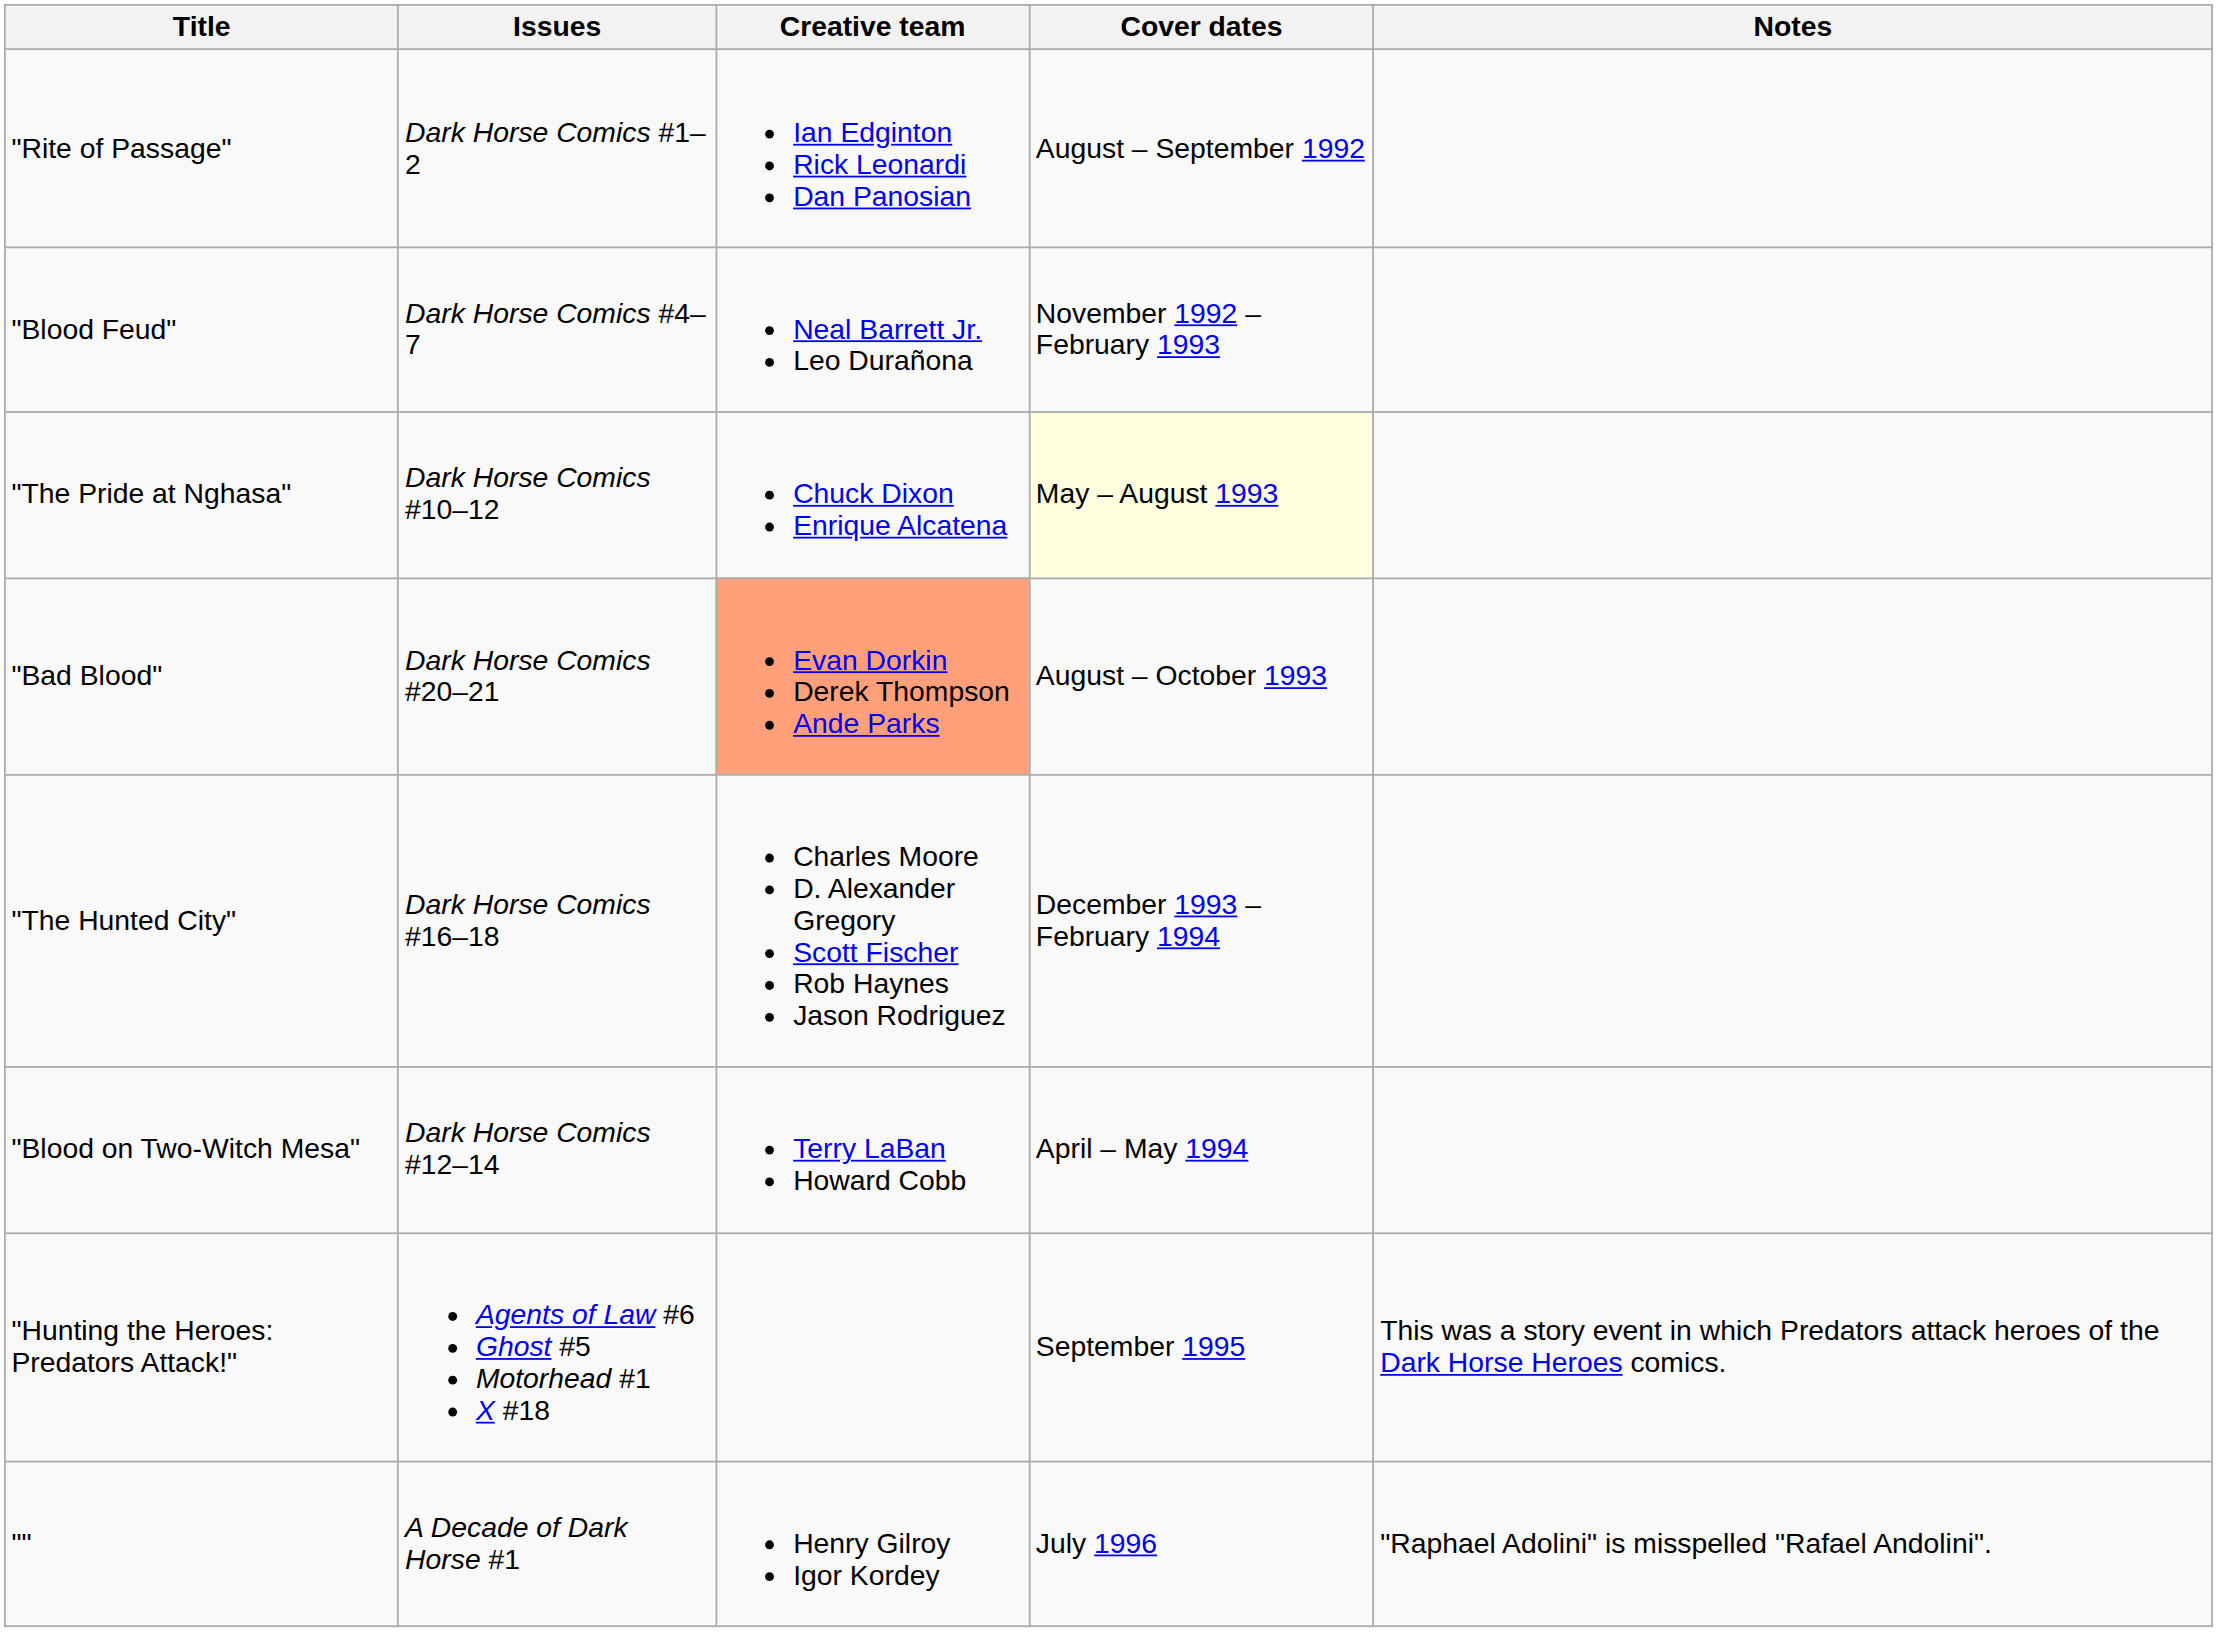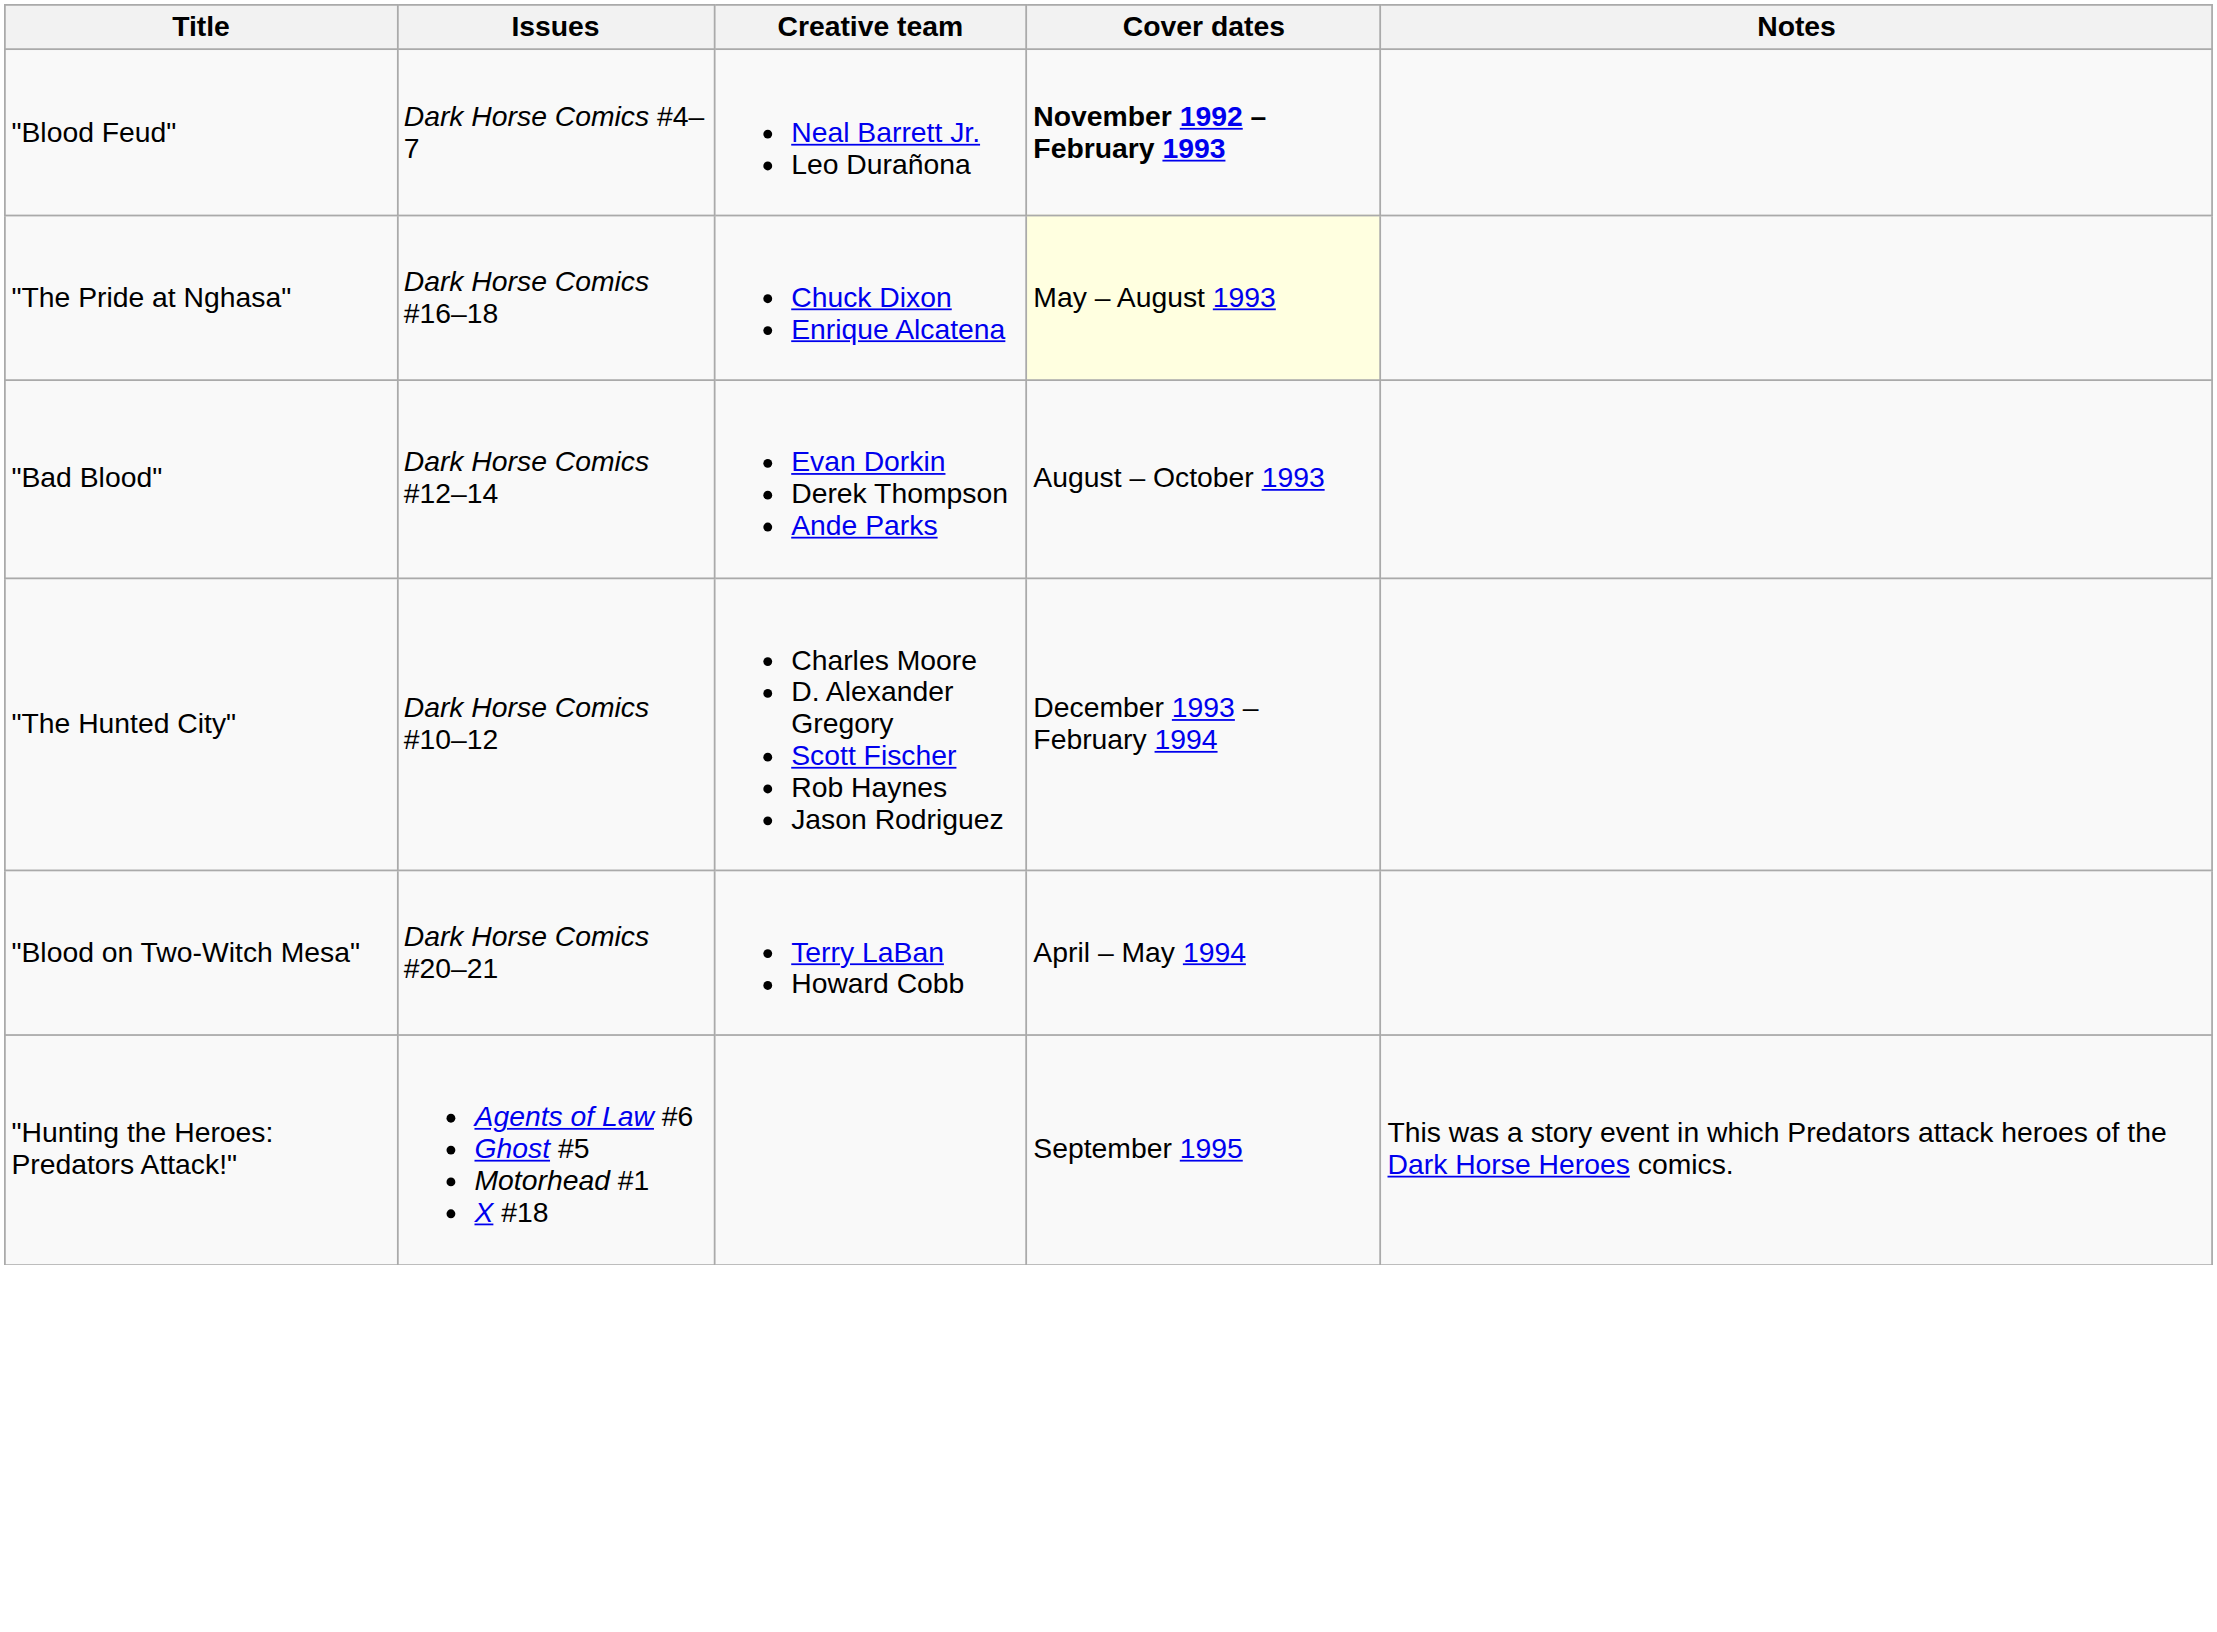 <table class="wikitable mw-collapsible">
 <tr>
 <th>Title</th>
 <th>Issues</th>
 <th>Creative team</th>
 <th>Cover dates</th>
 <th>Notes</th>
 </tr>
 <tr>
-<td>"Rite of Passage"</td>
-<td><em>Dark Horse Comics</em> #1–2</td>
-<td><br><ul><li><a href='#'>Ian Edginton</a></li><li><a href='#'>Rick Leonardi</a></li><li><a href='#'>Dan Panosian</a></li></ul></td>
-<td>August – September <a href='#'>1992</a></td>
-<td></td>
-</tr>
-<tr>
 <td>"Blood Feud"</td>
 <td><em>Dark Horse Comics</em> #4–7</td>
 <td><br><ul><li><a href='#'>Neal Barrett Jr.</a></li><li>Leo Durañona</li></ul></td>
-<td>November <a href='#'>1992</a> – February <a href='#'>1993</a></td>
+<td><strong>November <a href='#'>1992</a> – February <a href='#'>1993</a></strong></td>
 <td></td>
 </tr>
 <tr>
 <td>"The Pride at Nghasa"</td>
-<td><em>Dark Horse Comics</em> #10–12</td>
+<td><em>Dark Horse Comics</em> #16–18</td>
 <td><br><ul><li><a href='#'>Chuck Dixon</a></li><li><a href='#'>Enrique Alcatena</a></li></ul></td>
 <td style="background: lightyellow;">May – August <a href='#'>1993</a></td>
 <td></td>
 </tr>
 <tr>
 <td>"Bad Blood"</td>
-<td><em>Dark Horse Comics</em> #20–21</td>
-<td style="background: lightsalmon;"><br><ul><li><a href='#'>Evan Dorkin</a></li><li>Derek Thompson</li><li><a href='#'>Ande Parks</a></li></ul></td>
+<td><em>Dark Horse Comics</em> #12–14</td>
+<td><br><ul><li><a href='#'>Evan Dorkin</a></li><li>Derek Thompson</li><li><a href='#'>Ande Parks</a></li></ul></td>
 <td>August – October <a href='#'>1993</a></td>
 <td></td>
 </tr>
 <tr>
 <td>"The Hunted City"</td>
-<td><em>Dark Horse Comics</em> #16–18</td>
+<td><em>Dark Horse Comics</em> #10–12</td>
 <td><br><ul><li>Charles Moore</li><li>D. Alexander Gregory</li><li><a href='#'>Scott Fischer</a></li><li>Rob Haynes</li><li>Jason Rodriguez</li></ul></td>
 <td>December <a href='#'>1993</a> – February <a href='#'>1994</a></td>
 <td></td>
 </tr>
 <tr>
 <td>"Blood on Two-Witch Mesa"</td>
-<td><em>Dark Horse Comics</em> #12–14</td>
+<td><em>Dark Horse Comics</em> #20–21</td>
 <td><br><ul><li><a href='#'>Terry LaBan</a></li><li>Howard Cobb</li></ul></td>
 <td>April – May <a href='#'>1994</a></td>
 <td></td>
 </tr>
 <tr>
 <td>"Hunting the Heroes: Predators Attack!"</td>
 <td><br><ul><li><em><a href='#'>Agents of Law</a></em> #6</li><li><em><a href='#'>Ghost</a></em> #5</li><li><em>Motorhead</em> #1</li><li><em><a href='#'>X</a></em> #18</li></ul></td>
 <td></td>
 <td>September <a href='#'>1995</a></td>
 <td>This was a story event in which Predators attack heroes of the <a href='#'>Dark Horse Heroes</a> comics.</td>
 </tr>
-<tr>
-<td>""</td>
-<td><em>A Decade of Dark Horse</em> #1</td>
-<td><br><ul><li>Henry Gilroy</li><li>Igor Kordey</li></ul></td>
-<td>July <a href='#'>1996</a></td>
-<td>"Raphael Adolini" is misspelled "Rafael Andolini".</td>
-</tr>
 </table>
